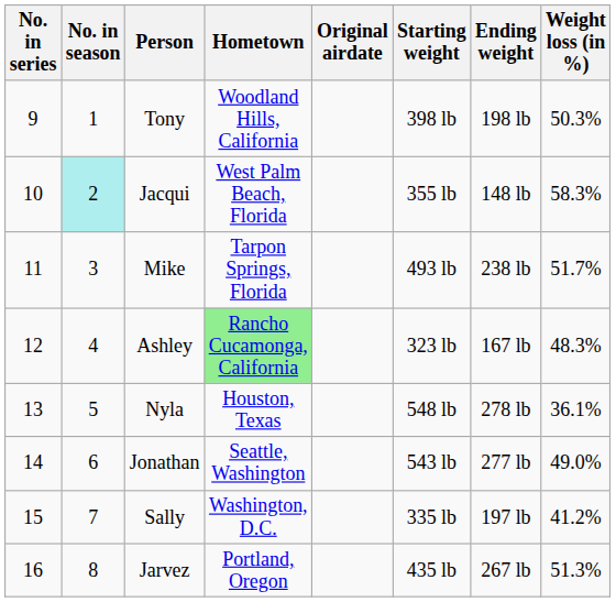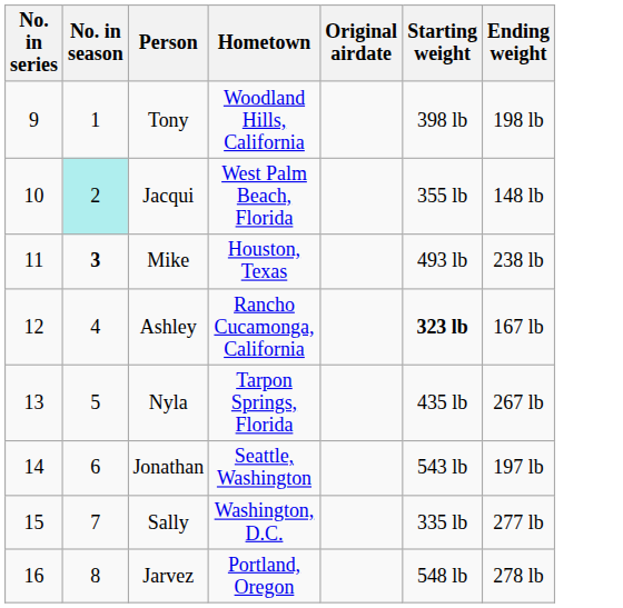 <table class="wikitable" style="width: 50%; text-align: center">
 <tr>
 <th>No. in series</th>
 <th>No. in season</th>
 <th>Person</th>
 <th>Hometown</th>
 <th>Original airdate</th>
 <th>Starting weight</th>
 <th>Ending weight</th>
-<th>Weight loss (in %)</th>
 </tr>
 <tr>
 <td>9</td>
 <td>1</td>
 <td>Tony</td>
 <td><a href='#'>Woodland Hills, California</a></td>
 <td></td>
 <td>398 lb</td>
 <td>198 lb</td>
-<td>50.3%</td>
 </tr>
 <tr>
 <td>10</td>
 <td style="background: paleturquoise;">2</td>
 <td>Jacqui</td>
 <td><a href='#'>West Palm Beach, Florida</a></td>
 <td></td>
 <td>355 lb</td>
 <td>148 lb</td>
-<td>58.3%</td>
 </tr>
 <tr>
 <td>11</td>
-<td>3</td>
+<td><strong>3</strong></td>
 <td>Mike</td>
-<td><a href='#'>Tarpon Springs, Florida</a></td>
+<td><a href='#'>Houston, Texas</a></td>
 <td></td>
 <td>493 lb</td>
 <td>238 lb</td>
-<td>51.7%</td>
 </tr>
 <tr>
 <td>12</td>
 <td>4</td>
 <td>Ashley</td>
-<td style="background: lightgreen;"><a href='#'>Rancho Cucamonga, California</a></td>
+<td><a href='#'>Rancho Cucamonga, California</a></td>
 <td></td>
-<td>323 lb</td>
+<td><strong>323 lb</strong></td>
 <td>167 lb</td>
-<td>48.3%</td>
 </tr>
 <tr>
 <td>13</td>
 <td>5</td>
 <td>Nyla</td>
-<td><a href='#'>Houston, Texas</a></td>
+<td><a href='#'>Tarpon Springs, Florida</a></td>
 <td></td>
-<td>548 lb</td>
-<td>278 lb</td>
-<td>36.1%</td>
+<td>435 lb</td>
+<td>267 lb</td>
 </tr>
 <tr>
 <td>14</td>
 <td>6</td>
 <td>Jonathan</td>
 <td><a href='#'>Seattle, Washington</a></td>
 <td></td>
 <td>543 lb</td>
-<td>277 lb</td>
-<td>49.0%</td>
+<td>197 lb</td>
 </tr>
 <tr>
 <td>15</td>
 <td>7</td>
 <td>Sally</td>
 <td><a href='#'>Washington, D.C.</a></td>
 <td></td>
 <td>335 lb</td>
-<td>197 lb</td>
-<td>41.2%</td>
+<td>277 lb</td>
 </tr>
 <tr>
 <td>16</td>
 <td>8</td>
 <td>Jarvez</td>
 <td><a href='#'>Portland, Oregon</a></td>
 <td></td>
-<td>435 lb</td>
-<td>267 lb</td>
-<td>51.3%</td>
+<td>548 lb</td>
+<td>278 lb</td>
 </tr>
 </table>
